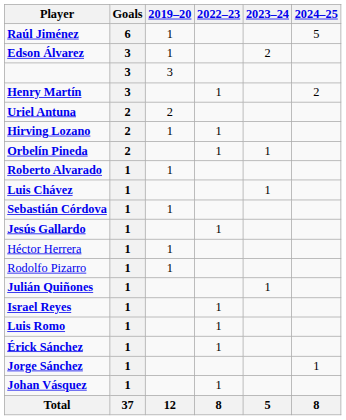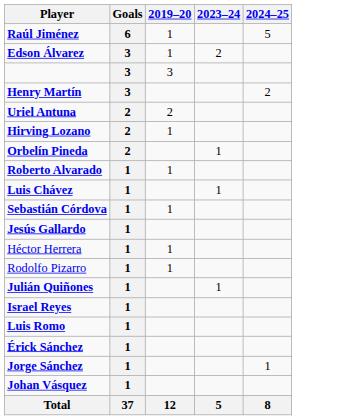 <table class="wikitable sortable" style="text-align:center;">
 <tr>
 <th>Player</th>
 <th>Goals</th>
 <th><a href='#'>2019–20</a></th>
-<th><a href='#'>2022–23</a></th>
 <th><a href='#'>2023–24</a></th>
 <th><a href='#'>2024–25</a></th>
 </tr>
 <tr>
 <td align="left"><strong><a href='#'>Raúl Jiménez</a></strong></td>
 <th>6</th>
 <td>1</td>
 <td></td>
-<td></td>
 <td>5</td>
 </tr>
 <tr>
 <td align="left"><strong><a href='#'>Edson Álvarez</a></strong></td>
 <th>3</th>
 <td>1</td>
-<td></td>
 <td>2</td>
 <td></td>
 </tr>
 <tr>
 <td align="left"></td>
 <th>3</th>
 <td>3</td>
 <td></td>
 <td></td>
-<td></td>
 </tr>
 <tr>
 <td align="left"><strong><a href='#'>Henry Martín</a></strong></td>
 <th>3</th>
 <td></td>
-<td>1</td>
 <td></td>
 <td>2</td>
 </tr>
 <tr>
 <td align="left"><strong><a href='#'>Uriel Antuna</a></strong></td>
 <th>2</th>
 <td>2</td>
 <td></td>
 <td></td>
-<td></td>
 </tr>
 <tr>
 <td align="left"><strong><a href='#'>Hirving Lozano</a></strong></td>
 <th>2</th>
-<td>1</td>
 <td>1</td>
 <td></td>
 <td></td>
 </tr>
 <tr>
 <td align="left"><strong><a href='#'>Orbelín Pineda</a></strong></td>
 <th>2</th>
 <td></td>
 <td>1</td>
-<td>1</td>
 <td></td>
 </tr>
 <tr>
 <td align="left"><strong><a href='#'>Roberto Alvarado</a></strong></td>
 <th>1</th>
 <td>1</td>
 <td></td>
 <td></td>
-<td></td>
 </tr>
 <tr>
 <td align="left"><strong><a href='#'>Luis Chávez</a></strong></td>
 <th>1</th>
-<td></td>
 <td></td>
 <td>1</td>
 <td></td>
 </tr>
 <tr>
 <td align="left"><strong><a href='#'>Sebastián Córdova</a></strong></td>
 <th>1</th>
 <td>1</td>
 <td></td>
 <td></td>
-<td></td>
 </tr>
 <tr>
 <td align="left"><strong><a href='#'>Jesús Gallardo</a></strong></td>
 <th>1</th>
 <td></td>
-<td>1</td>
 <td></td>
 <td></td>
 </tr>
 <tr>
 <td align="left"><a href='#'>Héctor Herrera</a></td>
 <th>1</th>
 <td>1</td>
 <td></td>
 <td></td>
-<td></td>
 </tr>
 <tr>
 <td align="left"><a href='#'>Rodolfo Pizarro</a></td>
 <th>1</th>
 <td>1</td>
 <td></td>
 <td></td>
-<td></td>
 </tr>
 <tr>
 <td align="left"><strong><a href='#'>Julián Quiñones</a></strong></td>
 <th>1</th>
-<td></td>
 <td></td>
 <td>1</td>
 <td></td>
 </tr>
 <tr>
 <td align="left"><strong><a href='#'>Israel Reyes</a></strong></td>
 <th>1</th>
 <td></td>
-<td>1</td>
 <td></td>
 <td></td>
 </tr>
 <tr>
 <td align="left"><strong><a href='#'>Luis Romo</a></strong></td>
 <th>1</th>
 <td></td>
-<td>1</td>
 <td></td>
 <td></td>
 </tr>
 <tr>
 <td align="left"><strong><a href='#'>Érick Sánchez</a></strong></td>
 <th>1</th>
 <td></td>
-<td>1</td>
 <td></td>
 <td></td>
 </tr>
 <tr>
 <td align="left"><strong><a href='#'>Jorge Sánchez</a></strong></td>
 <th>1</th>
 <td></td>
 <td></td>
-<td></td>
 <td>1</td>
 </tr>
 <tr>
 <td align="left"><strong><a href='#'>Johan Vásquez</a></strong></td>
 <th>1</th>
 <td></td>
-<td>1</td>
 <td></td>
 <td></td>
 </tr>
 <tr class="sortbottom">
 <th>Total</th>
 <th>37</th>
 <th>12</th>
-<th>8</th>
 <th>5</th>
 <th>8</th>
 </tr>
 </table>
